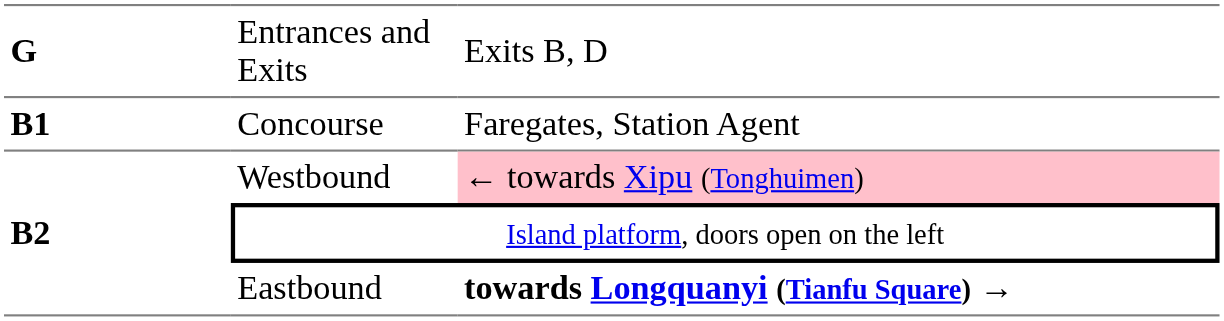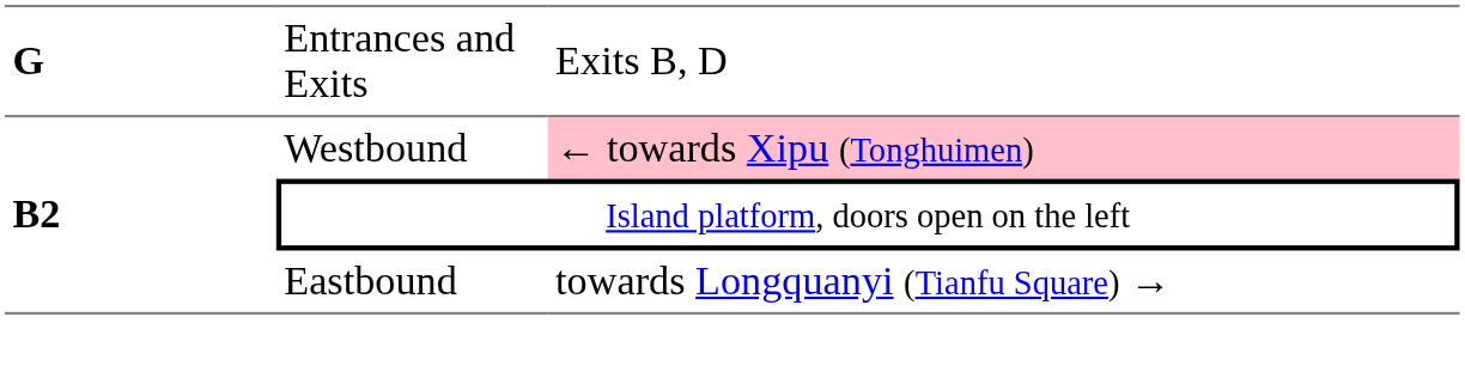 <table cellspacing=0 cellpadding=3>
 <tr>
 <td style="border-top:solid 1px gray;border-bottom:solid 1px gray;" width=100><strong>G</strong></td>
 <td style="border-top:solid 1px gray;border-bottom:solid 1px gray;" width=100>Entrances and Exits</td>
 <td style="border-top:solid 1px gray;border-bottom:solid 1px gray;" width=350>Exits B, D</td>
-</tr>
-<tr>
-<td style="border-bottom:solid 1px gray;"><strong>B1</strong></td>
-<td style="border-bottom:solid 1px gray;">Concourse</td>
-<td style="border-bottom:solid 1px gray;">Faregates, Station Agent</td>
 </tr>
 <tr>
 <td style="border-bottom:solid 1px gray;" rowspan=3><strong>B2</strong></td>
 <td>Westbound</td>
 <td style="background: pink;">←  towards <a href='#'>Xipu</a> <small>(<a href='#'>Tonghuimen</a>)</small></td>
 </tr>
 <tr>
 <td style="border-right:solid 2px black;border-left:solid 2px black;border-top:solid 2px black;border-bottom:solid 2px black;text-align:center;" colspan=2><small><a href='#'>Island platform</a>, doors open on the left</small></td>
 </tr>
 <tr>
 <td style="border-bottom:solid 1px gray;">Eastbound</td>
-<td style="border-bottom:solid 1px gray;"><strong>  towards <a href='#'>Longquanyi</a> <small>(<a href='#'>Tianfu Square</a>)</small> →</strong></td>
+<td style="border-bottom:solid 1px gray;">  towards <a href='#'>Longquanyi</a> <small>(<a href='#'>Tianfu Square</a>)</small> →</td>
 </tr>
 </table>
